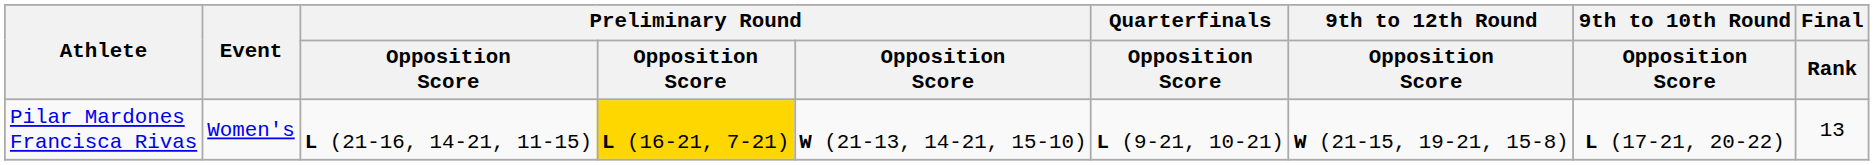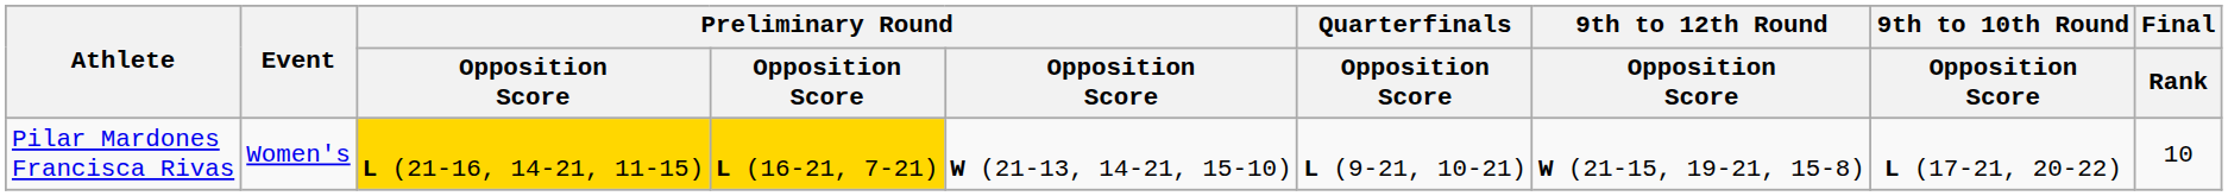 <table class="wikitable" border="1" style="font-size:90%">
 <tr>
 <th rowspan=2>Athlete</th>
 <th rowspan=2>Event</th>
 <th colspan=3>Preliminary Round</th>
 <th>Quarterfinals</th>
 <th>9th to 12th Round</th>
 <th>9th to 10th Round</th>
 <th>Final</th>
 </tr>
 <tr>
 <th>Opposition<br>Score</th>
 <th>Opposition<br>Score</th>
 <th>Opposition<br>Score</th>
 <th>Opposition<br>Score</th>
 <th>Opposition<br>Score</th>
 <th>Opposition<br>Score</th>
 <th>Rank</th>
 </tr>
 <tr>
 <td><a href='#'>Pilar Mardones</a> <br> <a href='#'>Francisca Rivas</a></td>
 <td><a href='#'>Women's</a></td>
-<td align=center> <br><strong>L</strong> (21-16, 14-21, 11-15)</td>
+<td align=center style="background: gold;"> <br><strong>L</strong> (21-16, 14-21, 11-15)</td>
 <td align=center style="background: gold;"> <br><strong>L</strong> (16-21, 7-21)</td>
 <td align=center> <br><strong>W</strong> (21-13, 14-21, 15-10)</td>
 <td align=center> <br><strong>L</strong> (9-21, 10-21)</td>
 <td align=center> <br><strong>W</strong> (21-15, 19-21, 15-8)</td>
 <td align=center> <br><strong>L</strong> (17-21, 20-22)</td>
-<td align=center>13</td>
+<td align=center>10</td>
 </tr>
 </table>
